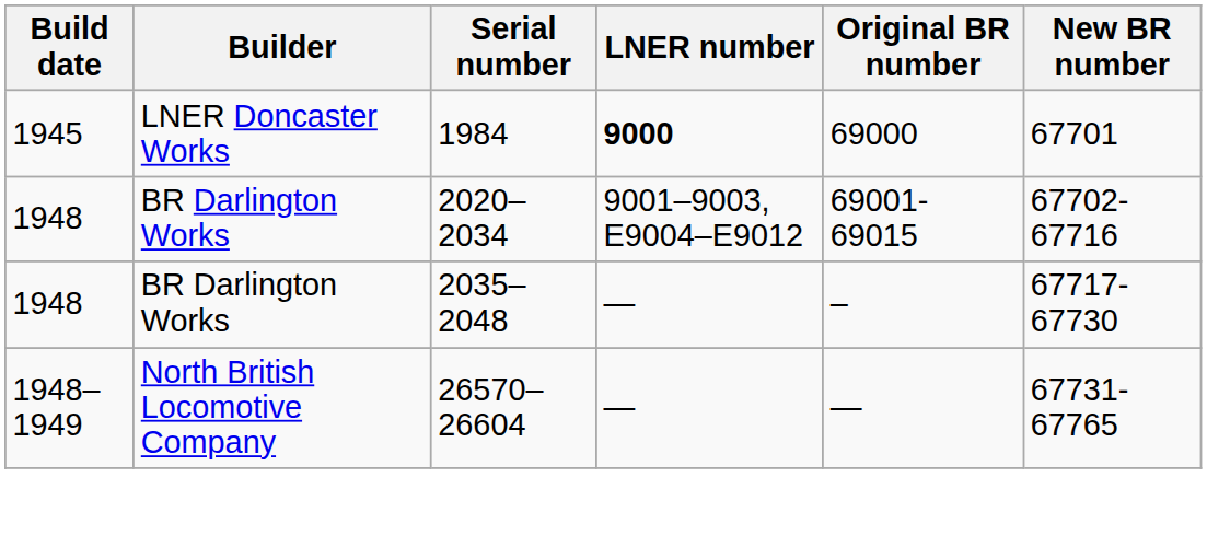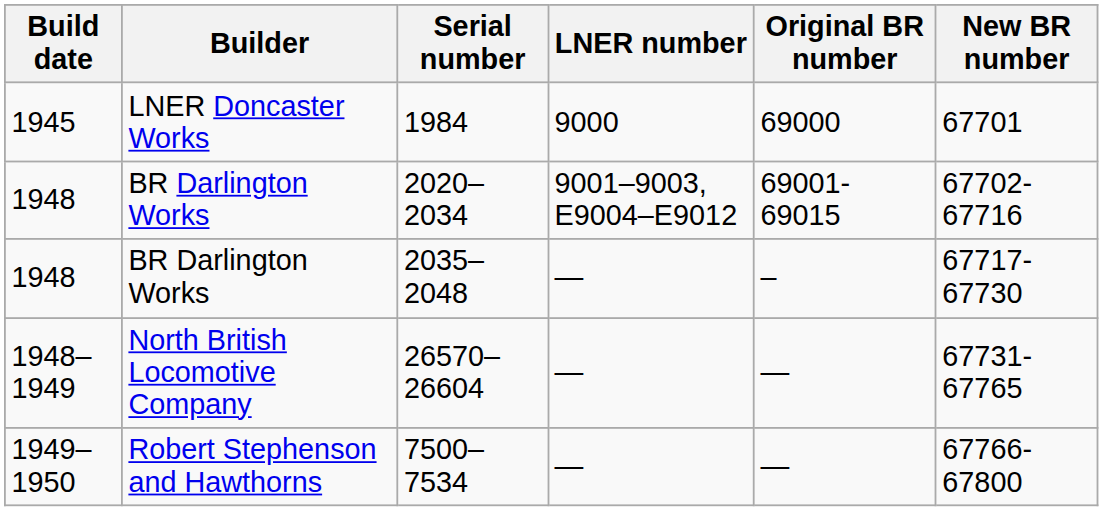 <table class="wikitable" border="1">
 <tr>
 <th>Build date</th>
 <th>Builder</th>
 <th>Serial number</th>
 <th>LNER number</th>
 <th>Original BR number</th>
 <th>New BR number</th>
 </tr>
 <tr>
 <td>1945</td>
 <td>LNER <a href='#'>Doncaster Works</a></td>
 <td>1984</td>
-<td><strong>9000</strong></td>
+<td>9000</td>
 <td>69000</td>
 <td>67701</td>
 </tr>
 <tr>
 <td>1948</td>
 <td>BR <a href='#'>Darlington Works</a></td>
 <td>2020–2034</td>
 <td>9001–9003, E9004–E9012</td>
 <td>69001-69015</td>
 <td>67702-67716</td>
 </tr>
 <tr>
 <td>1948</td>
 <td>BR Darlington Works</td>
 <td>2035–2048</td>
 <td>—</td>
 <td>–</td>
 <td>67717-67730</td>
 </tr>
 <tr>
 <td>1948–1949</td>
 <td><a href='#'>North British Locomotive Company</a></td>
 <td>26570–26604</td>
 <td>—</td>
 <td>—</td>
 <td>67731-67765</td>
 </tr>
+<tr>
+<td>1949–1950</td>
+<td><a href='#'>Robert Stephenson and Hawthorns</a></td>
+<td>7500–7534</td>
+<td>—</td>
+<td>—</td>
+<td>67766-67800</td>
+</tr>
 </table>
